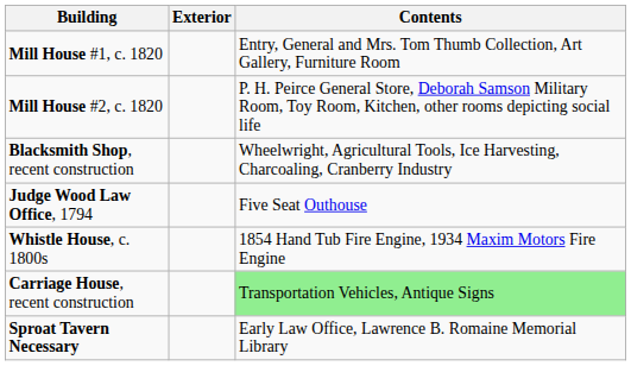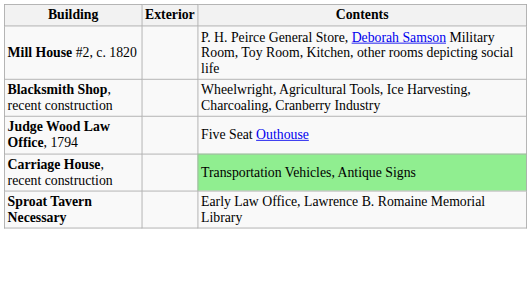 <table class="wikitable">
 <tr>
 <th>Building</th>
 <th>Exterior</th>
 <th>Contents</th>
-</tr>
-<tr>
-<td><strong>Mill House</strong> #1, c. 1820</td>
-<td></td>
-<td>Entry, General and Mrs. Tom Thumb Collection, Art Gallery, Furniture Room</td>
 </tr>
 <tr>
 <td><strong>Mill House</strong> #2, c. 1820</td>
 <td></td>
 <td>P. H. Peirce General Store, <a href='#'>Deborah Samson</a> Military Room, Toy Room, Kitchen, other rooms depicting social life</td>
 </tr>
 <tr>
 <td><strong>Blacksmith Shop</strong>, recent construction</td>
 <td></td>
 <td>Wheelwright, Agricultural Tools, Ice Harvesting, Charcoaling, Cranberry Industry</td>
 </tr>
 <tr>
 <td><strong>Judge Wood Law Office</strong>, 1794</td>
 <td></td>
 <td>Five Seat <a href='#'>Outhouse</a></td>
 </tr>
 <tr>
-<td><strong>Whistle House</strong>, c. 1800s</td>
-<td></td>
-<td>1854 Hand Tub Fire Engine, 1934 <a href='#'>Maxim Motors</a> Fire Engine</td>
-</tr>
-<tr>
 <td><strong>Carriage House</strong>, recent construction</td>
 <td></td>
 <td style="background: lightgreen;">Transportation Vehicles, Antique Signs</td>
 </tr>
 <tr>
 <td><strong>Sproat Tavern Necessary</strong></td>
 <td></td>
 <td>Early Law Office, Lawrence B. Romaine Memorial Library</td>
 </tr>
 </table>
